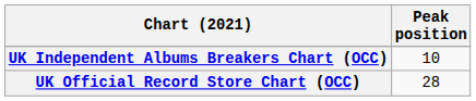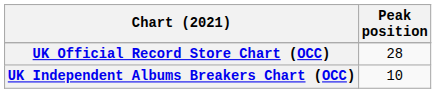 <table class="wikitable plainrowheaders sortable" style="text-align:center">
 <tr>
 <th>Chart (2021)</th>
 <th>Peak<br>position</th>
 </tr>
 <tr>
 </tr>
 <tr>
+<th scope="row"><a href='#'>UK Official Record Store Chart</a> (<a href='#'>OCC</a>)</th>
+<td>28</td>
+</tr>
+<tr>
 <th scope="row"><a href='#'>UK Independent Albums Breakers Chart</a> (<a href='#'>OCC</a>)</th>
 <td>10</td>
 </tr>
-<tr>
-<th scope="row"><a href='#'>UK Official Record Store Chart</a> (<a href='#'>OCC</a>)</th>
-<td>28</td>
-</tr>
 </table>
